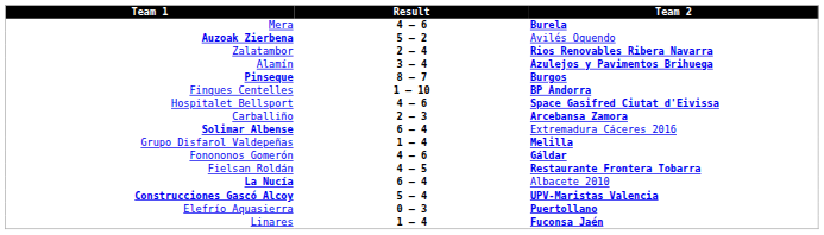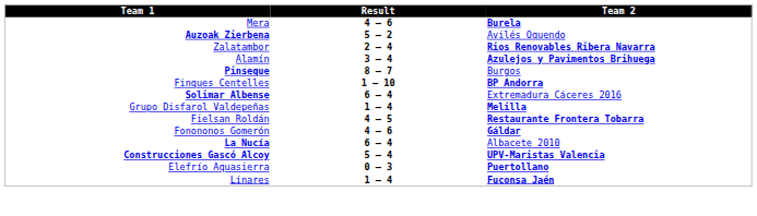 <table cellspacing="0" style="background: #ffffff; border: 1px #aaa solid; border-collapse: collapse; font-size: 95%;" width=50%>
 <tr bgcolor=#000000 style="color:white;">
 <th width=27%>Team 1</th>
 <th width=22%>Result</th>
 <th width=27%>Team 2</th>
 </tr>
 <tr>
 <td align=right><a href='#'>Mera</a></td>
 <td align=center><strong>4 – 6</strong></td>
 <td><strong><a href='#'>Burela</a></strong></td>
 </tr>
 <tr>
 <td align=right><strong><a href='#'>Auzoak Zierbena</a></strong></td>
 <td align=center><strong>5 – 2</strong></td>
 <td><a href='#'>Avilés Oquendo</a></td>
 </tr>
 <tr>
 <td align=right><a href='#'>Zalatambor</a></td>
 <td align=center><strong>2 – 4</strong></td>
 <td><strong><a href='#'>Rios Renovables Ribera Navarra</a></strong></td>
 </tr>
 <tr>
 <td align=right><a href='#'>Alamín</a></td>
 <td align=center><strong>3 – 4</strong></td>
 <td><strong><a href='#'>Azulejos y Pavimentos Brihuega</a></strong></td>
 </tr>
 <tr>
 <td align=right><strong><a href='#'>Pinseque</a></strong></td>
 <td align=center><strong>8 – 7</strong></td>
-<td><strong><a href='#'>Burgos</a></strong></td>
+<td><a href='#'>Burgos</a></td>
 </tr>
 <tr>
 <td align=right><a href='#'>Finques Centelles</a></td>
 <td align=center><strong>1 – 10</strong></td>
 <td><strong><a href='#'>BP Andorra</a></strong></td>
-</tr>
-<tr>
-<td align=right><a href='#'>Hospitalet Bellsport</a></td>
-<td align=center><strong>4 – 6</strong></td>
-<td><strong><a href='#'>Space Gasifred Ciutat d'Eivissa</a></strong></td>
-</tr>
-<tr>
-<td align=right><a href='#'>Carballiño</a></td>
-<td align=center><strong>2 – 3</strong></td>
-<td><strong><a href='#'>Arcebansa Zamora</a></strong></td>
 </tr>
 <tr>
 <td align=right><strong><a href='#'>Solimar Albense</a></strong></td>
 <td align=center><strong>6 – 4</strong></td>
 <td><a href='#'>Extremadura Cáceres 2016</a></td>
 </tr>
 <tr>
 <td align=right><a href='#'>Grupo Disfarol Valdepeñas</a></td>
 <td align=center><strong>1 – 4</strong></td>
 <td><strong><a href='#'>Melilla</a></strong></td>
 </tr>
 <tr>
+<td align=right><a href='#'>Fielsan Roldán</a></td>
+<td align=center><strong>4 – 5</strong></td>
+<td><strong><a href='#'>Restaurante Frontera Tobarra</a></strong></td>
+</tr>
+<tr>
 <td align=right><a href='#'>Fonononos Gomerón</a></td>
 <td align=center><strong>4 – 6</strong></td>
 <td><strong><a href='#'>Gáldar</a></strong></td>
-</tr>
-<tr>
-<td align=right><a href='#'>Fielsan Roldán</a></td>
-<td align=center><strong>4 – 5</strong></td>
-<td><strong><a href='#'>Restaurante Frontera Tobarra</a></strong></td>
 </tr>
 <tr>
 <td align=right><strong><a href='#'>La Nucía</a></strong></td>
 <td align=center><strong>6 – 4</strong></td>
 <td><a href='#'>Albacete 2010</a></td>
 </tr>
 <tr>
 <td align=right><strong><a href='#'>Construcciones Gascó Alcoy</a></strong></td>
 <td align=center><strong>5 – 4</strong></td>
 <td><strong><a href='#'>UPV-Maristas Valencia</a></strong></td>
 </tr>
 <tr>
 <td align=right><a href='#'>Elefrío Aquasierra</a></td>
 <td align=center><strong>0 – 3</strong></td>
 <td><strong><a href='#'>Puertollano</a></strong></td>
 </tr>
 <tr>
 <td align=right><a href='#'>Linares</a></td>
 <td align=center><strong>1 – 4</strong></td>
 <td><strong><a href='#'>Fuconsa Jaén</a></strong></td>
 </tr>
 </table>
